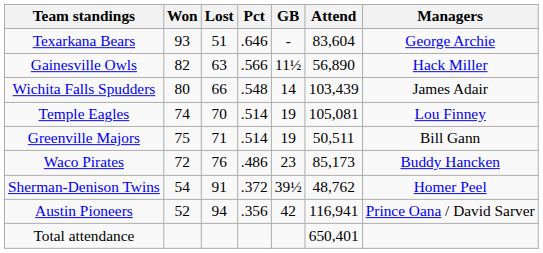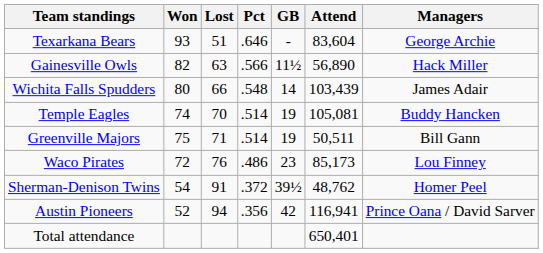 <table class="wikitable" style="text-align:center">
 <tr>
 <th>Team standings</th>
 <th>Won</th>
 <th>Lost</th>
 <th>Pct</th>
 <th>GB</th>
 <th>Attend</th>
 <th>Managers</th>
 </tr>
 <tr>
 <td><a href='#'>Texarkana Bears</a></td>
 <td>93</td>
 <td>51</td>
 <td>.646</td>
 <td>-</td>
 <td>83,604</td>
 <td><a href='#'>George Archie</a></td>
 </tr>
 <tr>
 <td><a href='#'>Gainesville Owls</a></td>
 <td>82</td>
 <td>63</td>
 <td>.566</td>
 <td>11½</td>
 <td>56,890</td>
 <td><a href='#'>Hack Miller</a></td>
 </tr>
 <tr>
 <td><a href='#'>Wichita Falls Spudders</a></td>
 <td>80</td>
 <td>66</td>
 <td>.548</td>
 <td>14</td>
 <td>103,439</td>
 <td>James Adair</td>
 </tr>
 <tr>
 <td><a href='#'>Temple Eagles</a></td>
 <td>74</td>
 <td>70</td>
 <td>.514</td>
 <td>19</td>
 <td>105,081</td>
-<td><a href='#'>Lou Finney</a></td>
+<td><a href='#'>Buddy Hancken</a></td>
 </tr>
 <tr>
 <td><a href='#'>Greenville Majors</a></td>
 <td>75</td>
 <td>71</td>
 <td>.514</td>
 <td>19</td>
 <td>50,511</td>
 <td>Bill Gann</td>
 </tr>
 <tr>
 <td><a href='#'>Waco Pirates</a></td>
 <td>72</td>
 <td>76</td>
 <td>.486</td>
 <td>23</td>
 <td>85,173</td>
-<td><a href='#'>Buddy Hancken</a></td>
+<td><a href='#'>Lou Finney</a></td>
 </tr>
 <tr>
 <td><a href='#'>Sherman-Denison Twins</a></td>
 <td>54</td>
 <td>91</td>
 <td>.372</td>
 <td>39½</td>
 <td>48,762</td>
 <td><a href='#'>Homer Peel</a></td>
 </tr>
 <tr>
 <td><a href='#'>Austin Pioneers</a></td>
 <td>52</td>
 <td>94</td>
 <td>.356</td>
 <td>42</td>
 <td>116,941</td>
 <td><a href='#'>Prince Oana</a> /  David Sarver</td>
 </tr>
 <tr>
 <td>Total attendance</td>
 <td></td>
 <td></td>
 <td></td>
 <td></td>
 <td>650,401</td>
 </tr>
 </table>
